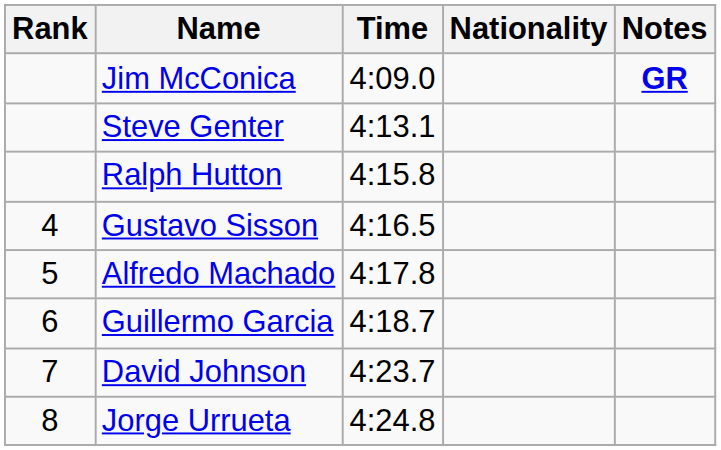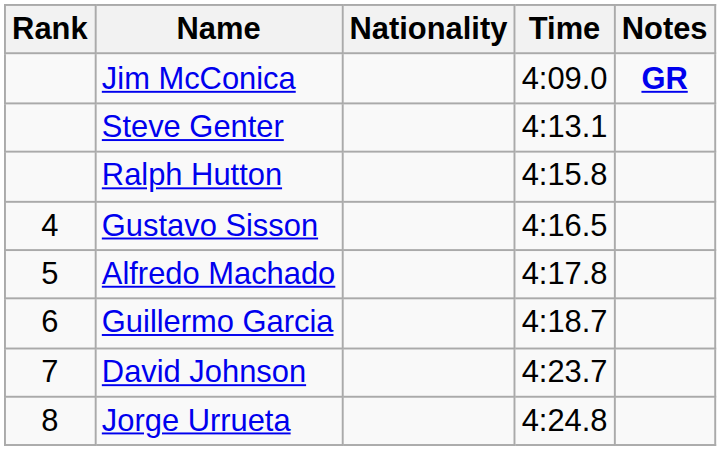 <table class="wikitable sortable" style="text-align:center">
 <tr>
 <th>Rank</th>
 <th>Name</th>
+<th>Nationality</th>
 <th>Time</th>
-<th>Nationality</th>
 <th>Notes</th>
 </tr>
 <tr>
 <td></td>
 <td align=left><a href='#'>Jim McConica</a></td>
+<td align=left></td>
 <td>4:09.0</td>
-<td align=left></td>
 <td><strong><a href='#'>GR</a></strong></td>
 </tr>
 <tr>
 <td></td>
 <td align=left><a href='#'>Steve Genter</a></td>
+<td align=left></td>
 <td>4:13.1</td>
-<td align=left></td>
 <td></td>
 </tr>
 <tr>
 <td></td>
 <td align=left><a href='#'>Ralph Hutton</a></td>
+<td align=left></td>
 <td>4:15.8</td>
-<td align=left></td>
 <td></td>
 </tr>
 <tr>
 <td>4</td>
 <td align=left><a href='#'>Gustavo Sisson</a></td>
+<td align=left></td>
 <td>4:16.5</td>
-<td align=left></td>
 <td></td>
 </tr>
 <tr>
 <td>5</td>
 <td align=left><a href='#'>Alfredo Machado</a></td>
+<td align=left></td>
 <td>4:17.8</td>
-<td align=left></td>
 <td></td>
 </tr>
 <tr>
 <td>6</td>
 <td align=left><a href='#'>Guillermo Garcia</a></td>
+<td align=left></td>
 <td>4:18.7</td>
-<td align=left></td>
 <td></td>
 </tr>
 <tr>
 <td>7</td>
 <td align=left><a href='#'>David Johnson</a></td>
+<td align=left></td>
 <td>4:23.7</td>
-<td align=left></td>
 <td></td>
 </tr>
 <tr>
 <td>8</td>
 <td align=left><a href='#'>Jorge Urrueta</a></td>
+<td align=left></td>
 <td>4:24.8</td>
-<td align=left></td>
 <td></td>
 </tr>
 </table>
